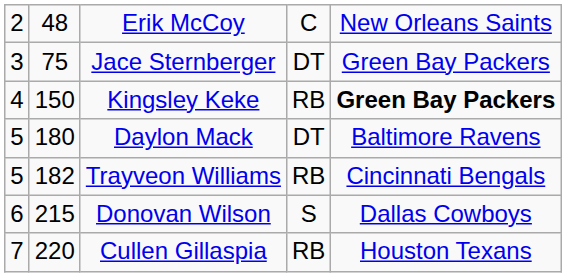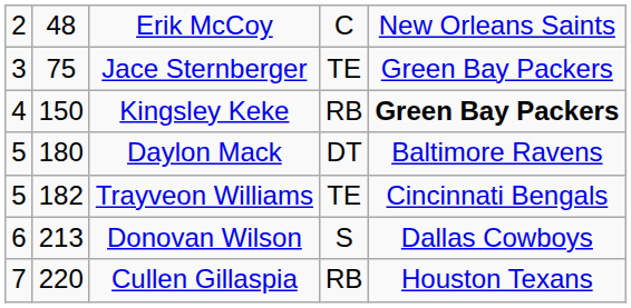 <table class="wikitable" style="text-align:center">
 <tr>
 <td>2</td>
 <td>48</td>
 <td><a href='#'>Erik McCoy</a></td>
 <td>C</td>
 <td><a href='#'>New Orleans Saints</a></td>
 </tr>
 <tr>
 <td>3</td>
 <td>75</td>
 <td><a href='#'>Jace Sternberger</a></td>
-<td>DT</td>
+<td>TE</td>
 <td><a href='#'>Green Bay Packers</a></td>
 </tr>
 <tr>
 <td>4</td>
 <td>150</td>
 <td><a href='#'>Kingsley Keke</a></td>
 <td>RB</td>
 <td><strong>Green Bay Packers</strong></td>
 </tr>
 <tr>
 <td>5</td>
 <td>180</td>
 <td><a href='#'>Daylon Mack</a></td>
 <td>DT</td>
 <td><a href='#'>Baltimore Ravens</a></td>
 </tr>
 <tr>
 <td>5</td>
 <td>182</td>
 <td><a href='#'>Trayveon Williams</a></td>
-<td>RB</td>
+<td>TE</td>
 <td><a href='#'>Cincinnati Bengals</a></td>
 </tr>
 <tr>
 <td>6</td>
-<td>215</td>
+<td>213</td>
 <td><a href='#'>Donovan Wilson</a></td>
 <td>S</td>
 <td><a href='#'>Dallas Cowboys</a></td>
 </tr>
 <tr>
 <td>7</td>
 <td>220</td>
 <td><a href='#'>Cullen Gillaspia</a></td>
 <td>RB</td>
 <td><a href='#'>Houston Texans</a></td>
 </tr>
 </table>
